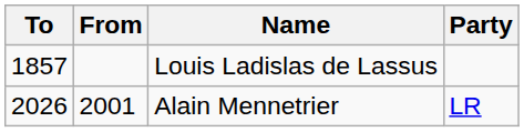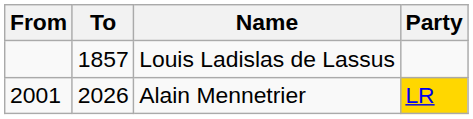 <table class="wikitable">
 <tr>
+<th>From</th>
 <th>To</th>
-<th>From</th>
 <th>Name</th>
 <th>Party</th>
 </tr>
 <tr>
+<td></td>
 <td>1857</td>
-<td></td>
 <td>Louis Ladislas de Lassus</td>
 <td></td>
 </tr>
 <tr>
+<td>2001</td>
 <td>2026</td>
-<td>2001</td>
 <td>Alain Mennetrier</td>
-<td><a href='#'>LR</a></td>
+<td style="background: gold;"><a href='#'>LR</a></td>
 </tr>
 </table>
